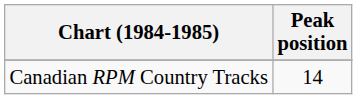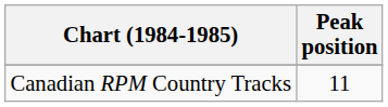 <table class="wikitable">
 <tr>
 <th align="left">Chart (1984-1985)</th>
 <th style="text-align:center;">Peak<br>position</th>
 </tr>
 <tr>
 </tr>
 <tr>
 <td align="left">Canadian <em>RPM</em> Country Tracks</td>
-<td style="text-align:center;">14</td>
+<td style="text-align:center;">11</td>
 </tr>
 </table>
